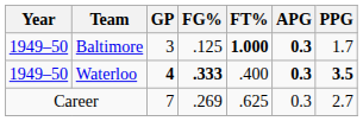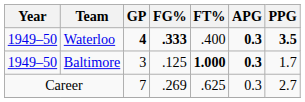 <table class="wikitable sortable" style="font-size:95%; text-align:right;">
 <tr>
 <th>Year</th>
 <th>Team</th>
 <th>GP</th>
 <th>FG%</th>
 <th>FT%</th>
 <th>APG</th>
 <th>PPG</th>
 </tr>
 <tr>
 <td style="text-align:left;"><a href='#'>1949–50</a></td>
+<td style="text-align:left;"><a href='#'>Waterloo</a></td>
+<td><strong>4</strong></td>
+<td><strong>.333</strong></td>
+<td>.400</td>
+<td><strong>0.3</strong></td>
+<td><strong>3.5</strong></td>
+</tr>
+<tr>
+<td style="text-align:left;"><a href='#'>1949–50</a></td>
 <td style="text-align:left;"><a href='#'>Baltimore</a></td>
 <td>3</td>
 <td>.125</td>
 <td><strong>1.000</strong></td>
 <td><strong>0.3</strong></td>
 <td>1.7</td>
-</tr>
-<tr>
-<td style="text-align:left;"><a href='#'>1949–50</a></td>
-<td style="text-align:left;"><a href='#'>Waterloo</a></td>
-<td><strong>4</strong></td>
-<td><strong>.333</strong></td>
-<td>.400</td>
-<td><strong>0.3</strong></td>
-<td><strong>3.5</strong></td>
 </tr>
 <tr>
 <td style="text-align:center;" colspan="2">Career</td>
 <td>7</td>
 <td>.269</td>
 <td>.625</td>
 <td>0.3</td>
 <td>2.7</td>
 </tr>
 <tr>
 </tr>
 </table>
